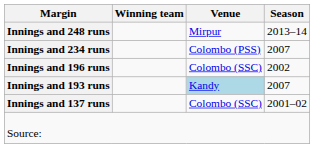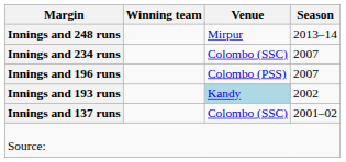 <table class="wikitable">
 <tr>
 <th align="center"><strong>Margin</strong></th>
 <th align="center"><strong>Winning team</strong></th>
 <th align="center"><strong>Venue</strong></th>
 <th align="center"><strong>Season</strong></th>
 </tr>
 <tr>
 <th>Innings and 248 runs</th>
 <td></td>
 <td><a href='#'>Mirpur</a></td>
 <td>2013–14</td>
 </tr>
 <tr>
 <th>Innings and 234 runs</th>
 <td></td>
-<td><a href='#'>Colombo (PSS)</a></td>
+<td><a href='#'>Colombo (SSC)</a></td>
 <td>2007</td>
 </tr>
 <tr>
 <th>Innings and 196 runs</th>
 <td></td>
-<td><a href='#'>Colombo (SSC)</a></td>
-<td>2002</td>
+<td><a href='#'>Colombo (PSS)</a></td>
+<td>2007</td>
 </tr>
 <tr>
 <th>Innings and 193 runs</th>
 <td></td>
 <td style="background: lightblue;"><a href='#'>Kandy</a></td>
-<td>2007</td>
+<td>2002</td>
 </tr>
 <tr>
 <th>Innings and 137 runs</th>
 <td></td>
 <td><a href='#'>Colombo (SSC)</a></td>
 <td>2001–02</td>
 </tr>
 <tr>
 <td colspan="5"><br>Source:</td>
 </tr>
 </table>
